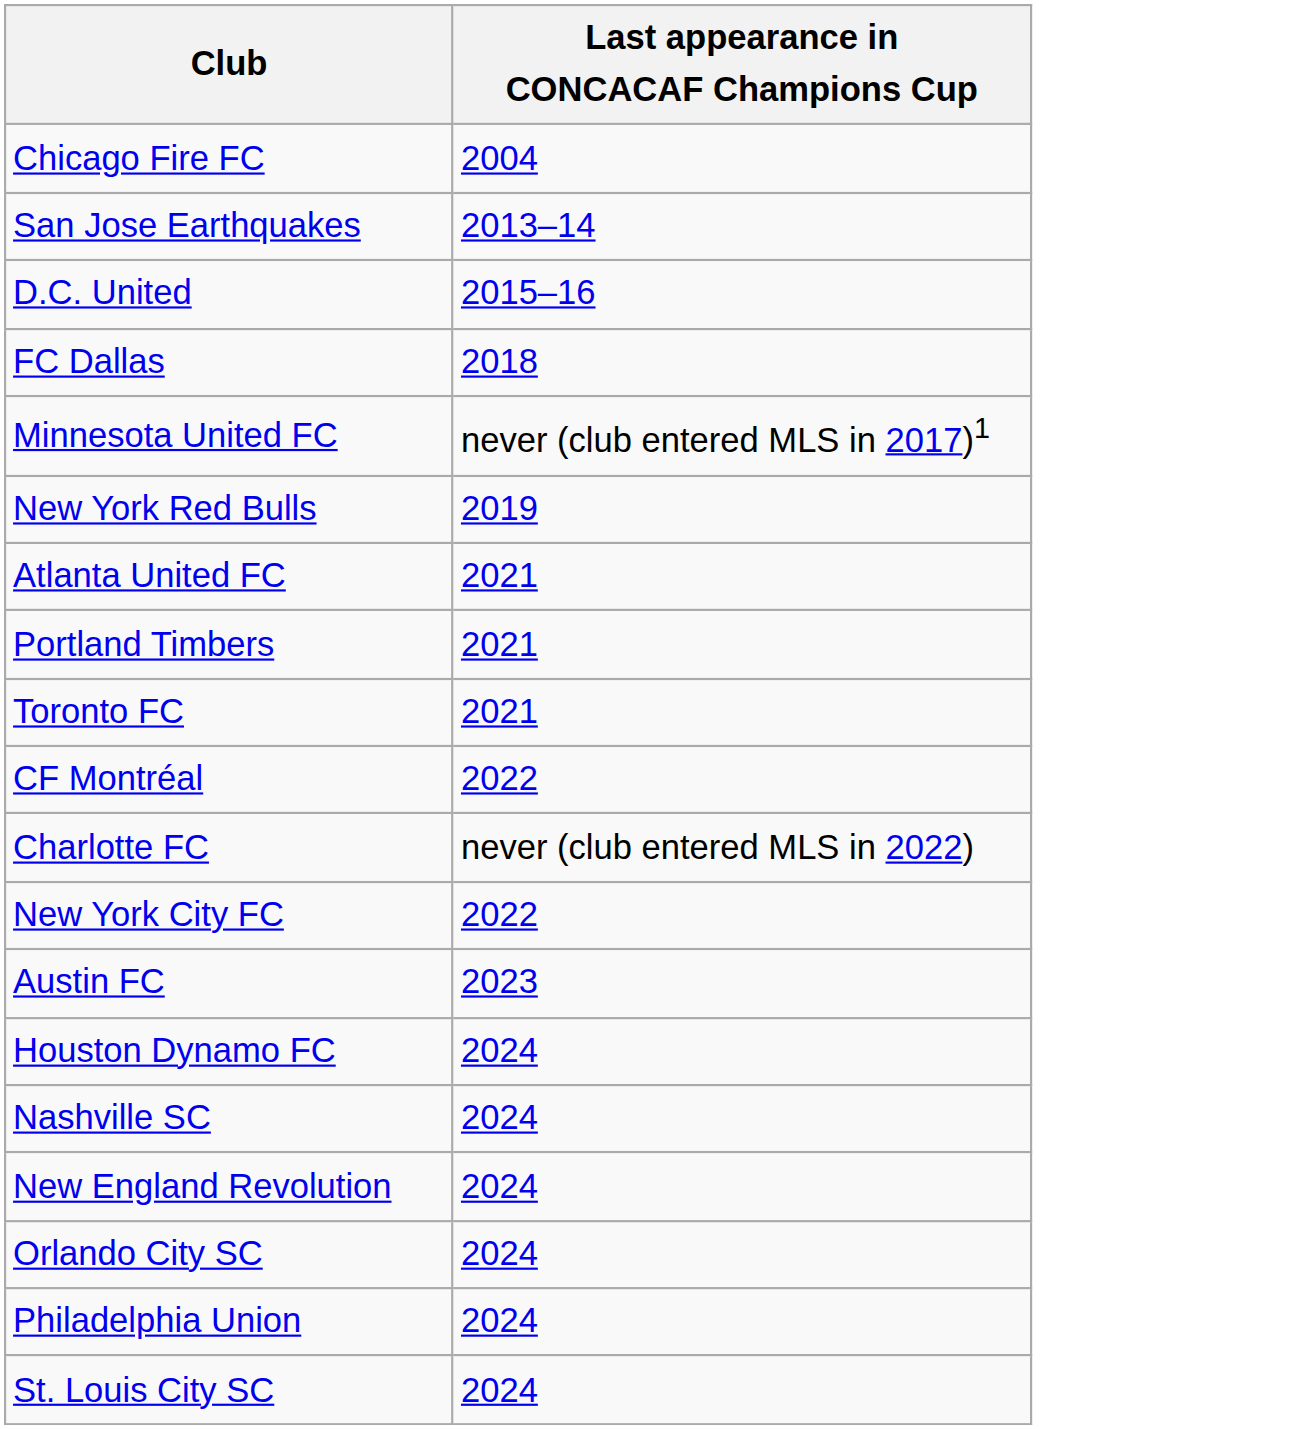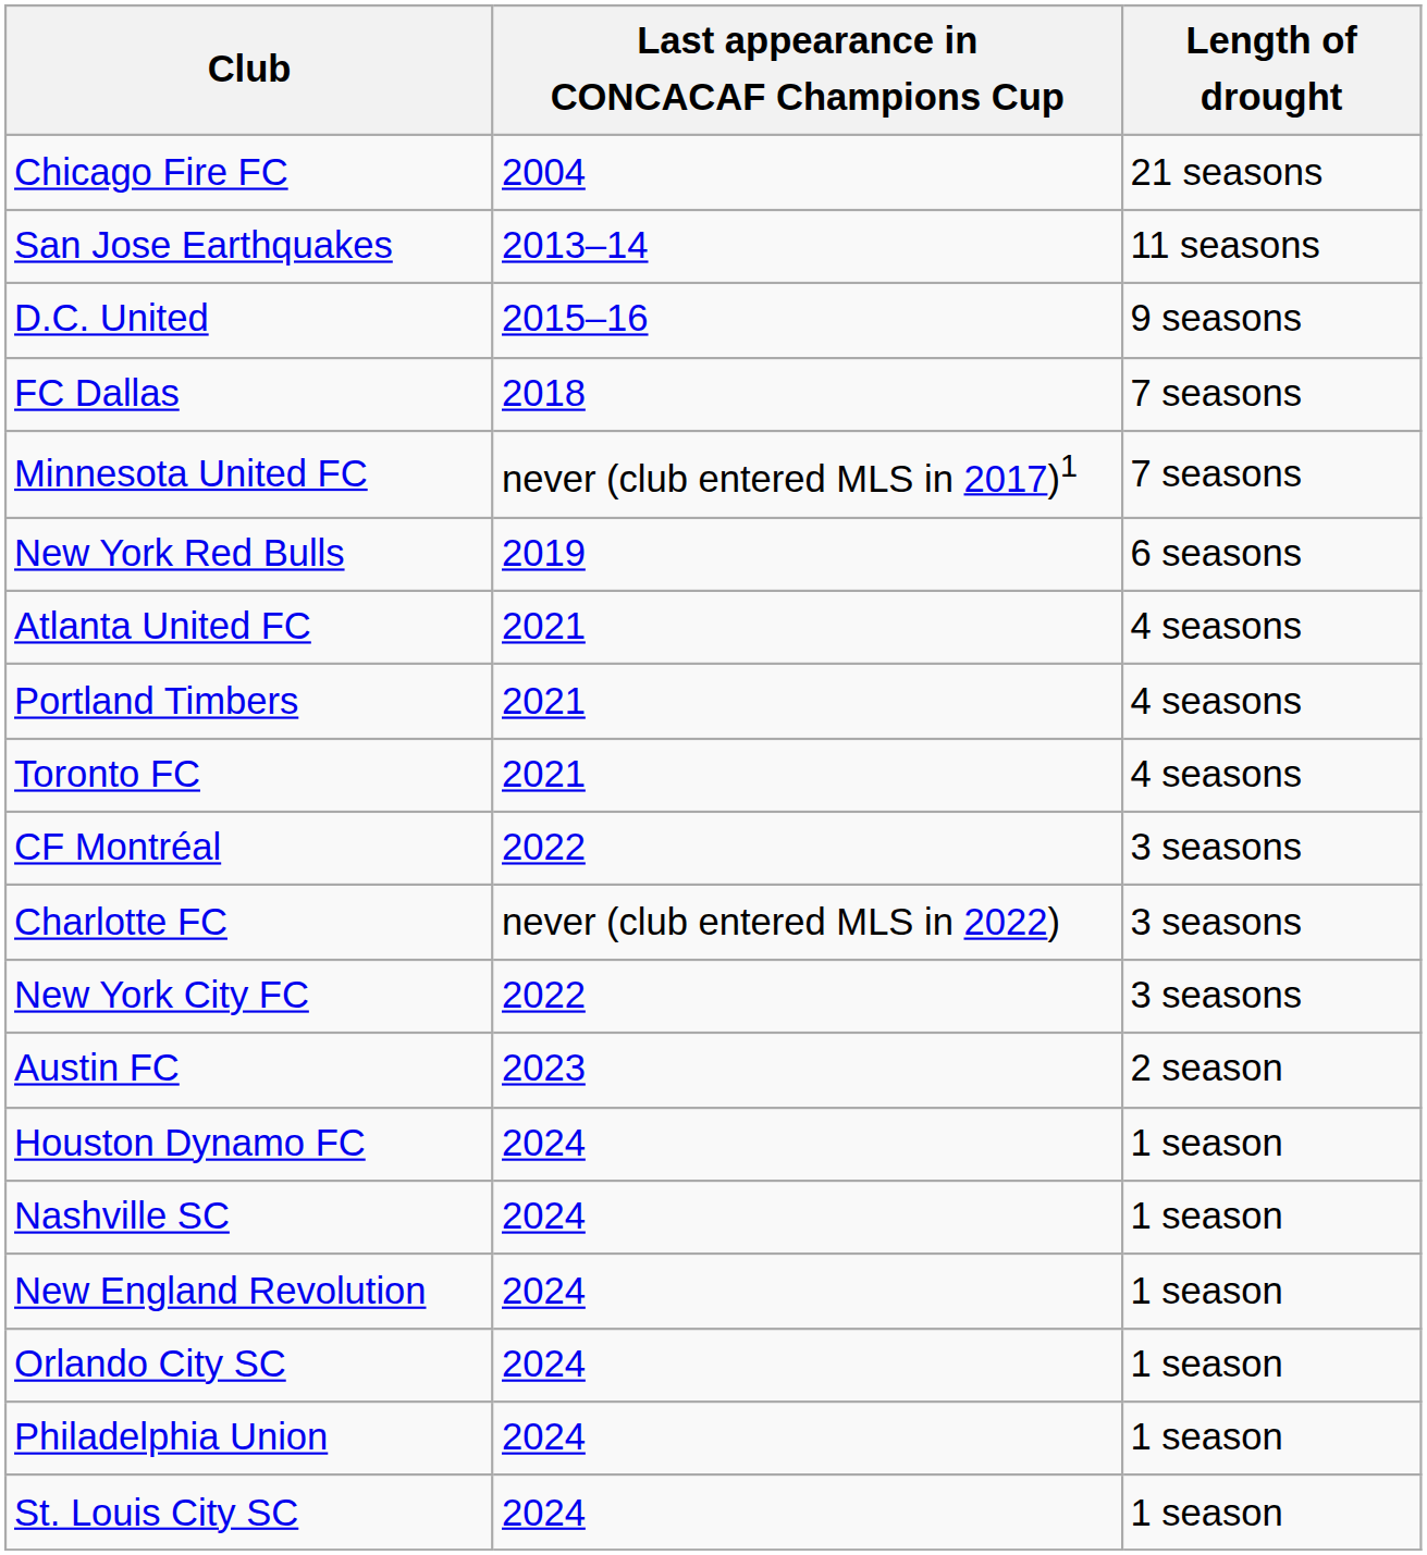 <table class="wikitable sortable" style="font-size:1.00em; line-height:1.5em;">
 <tr>
 <th width="200pt">Club</th>
 <th width="260pt">Last appearance in<br>CONCACAF Champions Cup</th>
+<th width="120pt">Length of drought</th>
 </tr>
 <tr>
 <td align="left"><a href='#'>Chicago Fire FC</a></td>
 <td><a href='#'>2004</a></td>
+<td>21 seasons</td>
 </tr>
 <tr>
 <td align="left"><a href='#'>San Jose Earthquakes</a></td>
 <td><a href='#'>2013–14</a></td>
+<td>11 seasons</td>
 </tr>
 <tr>
 <td align="left"><a href='#'>D.C. United</a></td>
 <td><a href='#'>2015–16</a></td>
+<td>9 seasons</td>
 </tr>
 <tr>
 <td align="left"><a href='#'>FC Dallas</a></td>
 <td><a href='#'>2018</a></td>
+<td>7 seasons</td>
 </tr>
 <tr>
 <td align="left"><a href='#'>Minnesota United FC</a></td>
 <td>never (club entered MLS in <a href='#'>2017</a>)<sup>1</sup></td>
+<td>7 seasons</td>
 </tr>
 <tr>
 <td align="left"><a href='#'>New York Red Bulls</a></td>
 <td><a href='#'>2019</a></td>
+<td>6 seasons</td>
 </tr>
 <tr>
 <td align="left"><a href='#'>Atlanta United FC</a></td>
 <td><a href='#'>2021</a></td>
+<td>4 seasons</td>
 </tr>
 <tr>
 <td align="left"><a href='#'>Portland Timbers</a></td>
 <td><a href='#'>2021</a></td>
+<td>4 seasons</td>
 </tr>
 <tr>
 <td align="left"><a href='#'>Toronto FC</a></td>
 <td><a href='#'>2021</a></td>
+<td>4 seasons</td>
 </tr>
 <tr>
 <td align="left"><a href='#'>CF Montréal</a></td>
 <td><a href='#'>2022</a></td>
+<td>3 seasons</td>
 </tr>
 <tr>
 <td align="left"><a href='#'>Charlotte FC</a></td>
 <td>never (club entered MLS in <a href='#'>2022</a>)</td>
+<td>3 seasons</td>
 </tr>
 <tr>
 <td align="left"><a href='#'>New York City FC</a></td>
 <td><a href='#'>2022</a></td>
+<td>3 seasons</td>
 </tr>
 <tr>
 <td align="left"><a href='#'>Austin FC</a></td>
 <td><a href='#'>2023</a></td>
+<td>2 season</td>
 </tr>
 <tr>
 <td align="left"><a href='#'>Houston Dynamo FC</a></td>
 <td><a href='#'>2024</a></td>
+<td>1 season</td>
 </tr>
 <tr>
 <td align="left"><a href='#'>Nashville SC</a></td>
 <td><a href='#'>2024</a></td>
+<td>1 season</td>
 </tr>
 <tr>
 <td align="left"><a href='#'>New England Revolution</a></td>
 <td><a href='#'>2024</a></td>
+<td>1 season</td>
 </tr>
 <tr>
 <td align="left"><a href='#'>Orlando City SC</a></td>
 <td><a href='#'>2024</a></td>
+<td>1 season</td>
 </tr>
 <tr>
 <td align="left"><a href='#'>Philadelphia Union</a></td>
 <td><a href='#'>2024</a></td>
+<td>1 season</td>
 </tr>
 <tr>
 <td align="left"><a href='#'>St. Louis City SC</a></td>
 <td><a href='#'>2024</a></td>
+<td>1 season<br></td>
 </tr>
 </table>
